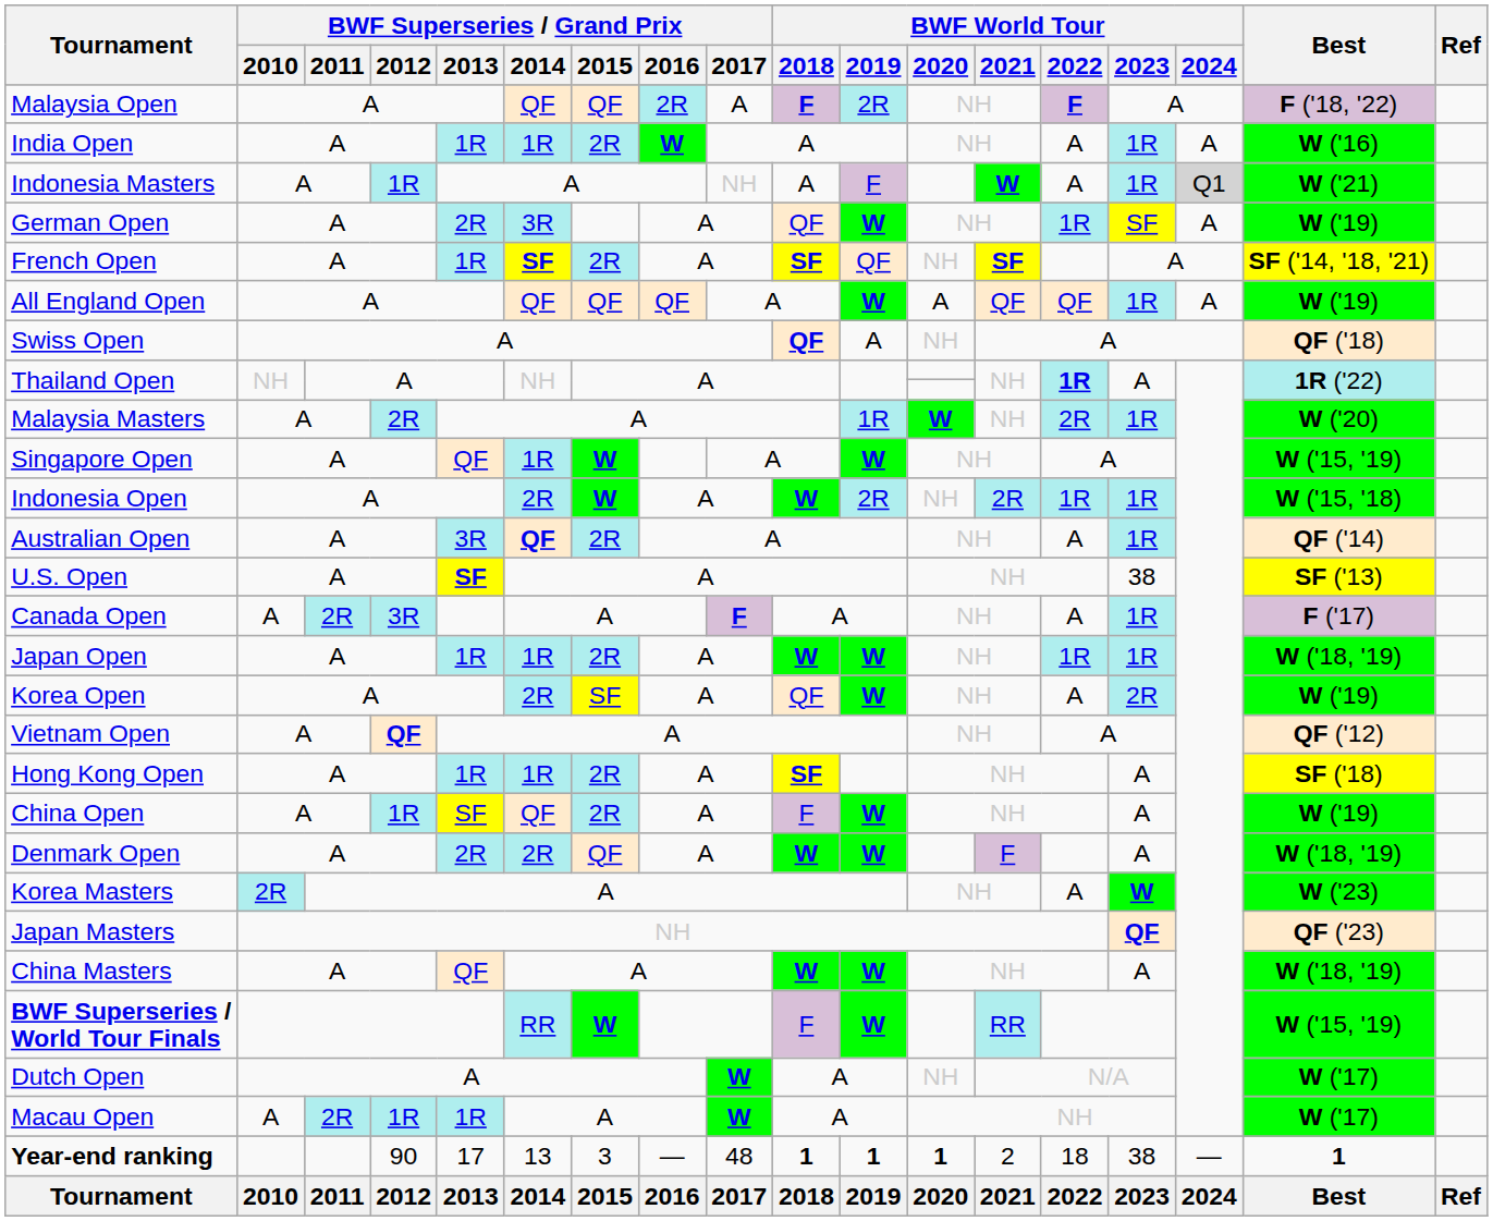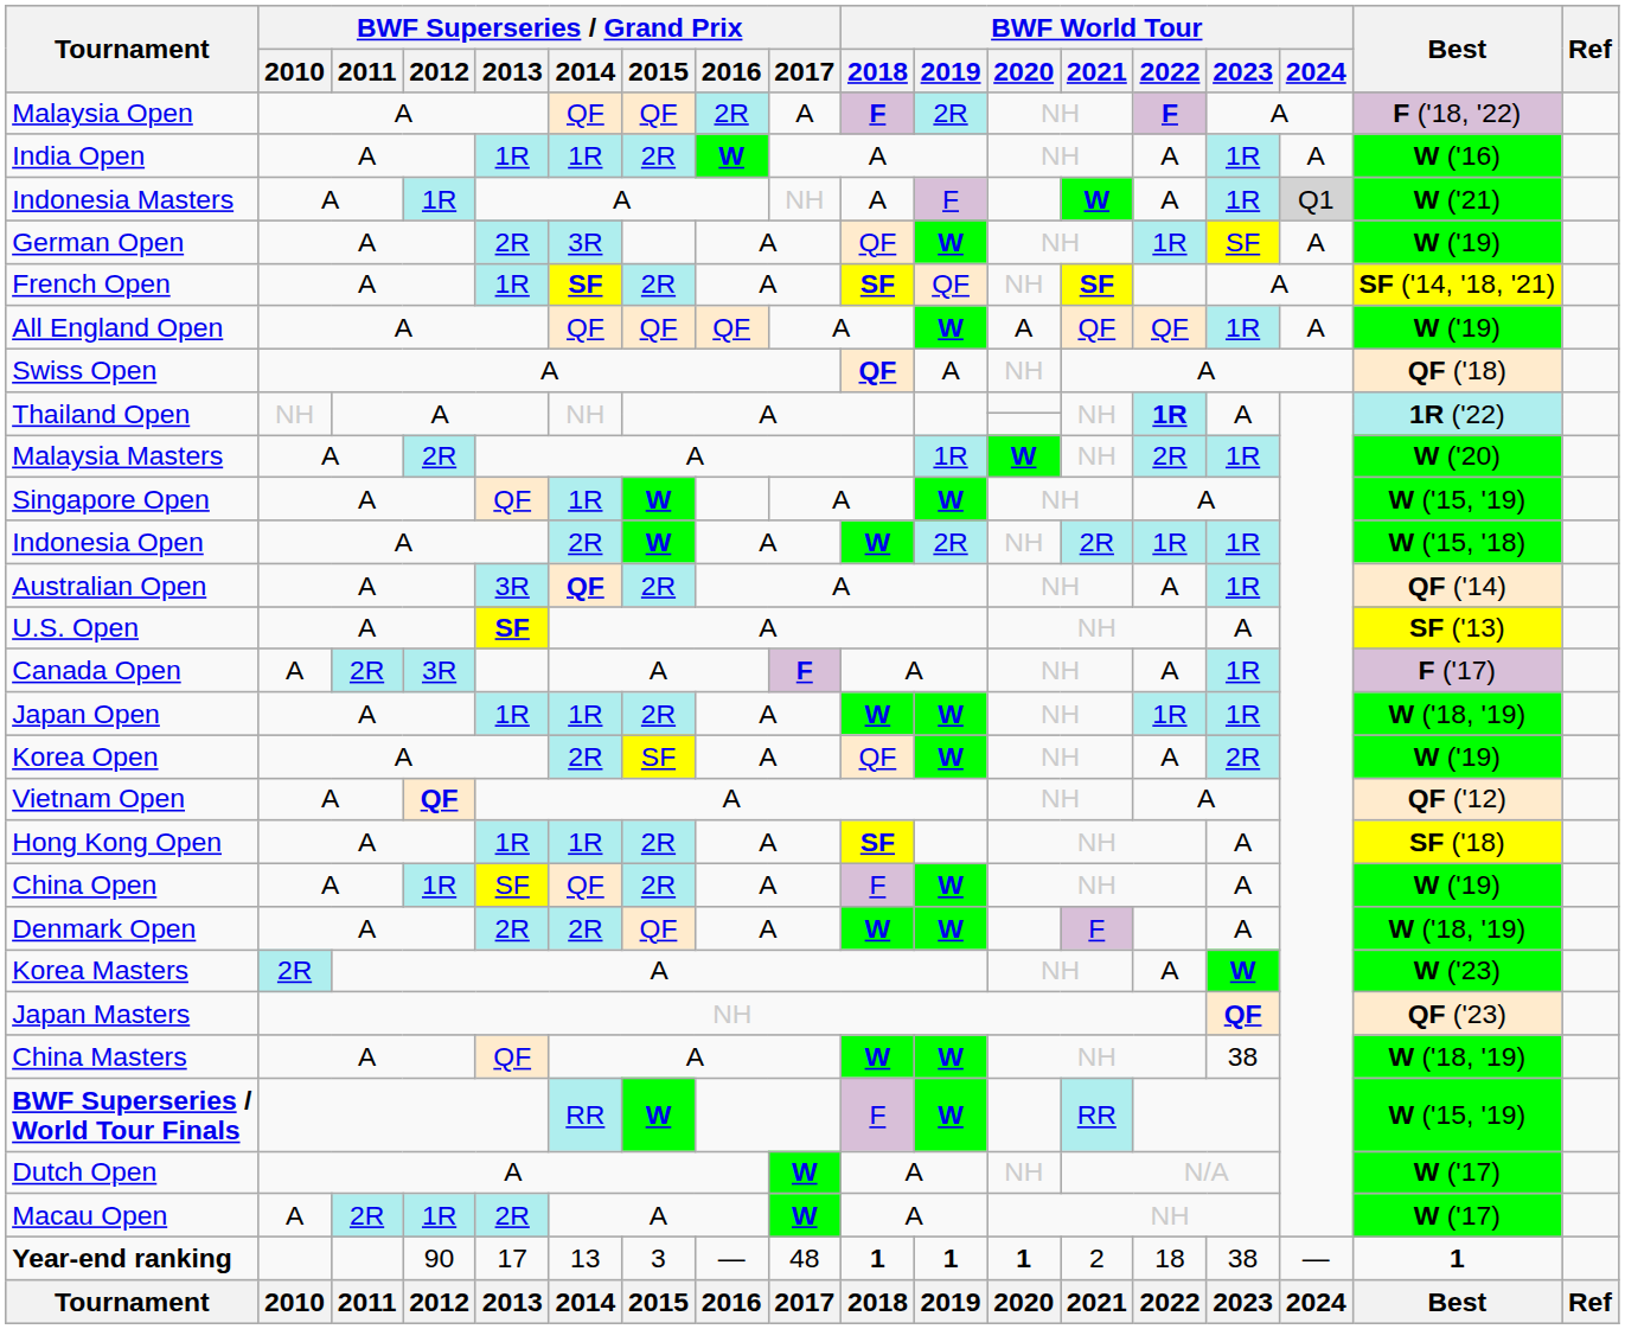 <table class="wikitable" style="font-size: 90%; text-align:center">
 <tr>
 <th rowspan="2">Tournament</th>
 <th colspan="8"><a href='#'>BWF Superseries</a> / <a href='#'>Grand Prix</a></th>
 <th colspan="7"><a href='#'>BWF World Tour</a></th>
 <th rowspan="2">Best</th>
 <th rowspan="2">Ref</th>
 </tr>
 <tr>
 <th>2010</th>
 <th>2011</th>
 <th>2012</th>
 <th>2013</th>
 <th>2014</th>
 <th>2015</th>
 <th>2016</th>
 <th>2017</th>
 <th><a href='#'>2018</a></th>
 <th><a href='#'>2019</a></th>
 <th><a href='#'>2020</a></th>
 <th><a href='#'>2021</a></th>
 <th><a href='#'>2022</a></th>
 <th><a href='#'>2023</a></th>
 <th><a href='#'>2024</a></th>
 </tr>
 <tr>
 <td align=left><a href='#'>Malaysia Open</a></td>
 <td colspan="4">A</td>
 <td bgcolor=FFEBCD><a href='#'>QF</a></td>
 <td bgcolor=FFEBCD><a href='#'>QF</a></td>
 <td bgcolor=AFEEEE><a href='#'>2R</a></td>
 <td>A</td>
 <td bgcolor=D8BFD8><strong><a href='#'>F</a></strong></td>
 <td bgcolor=AFEEEE><a href='#'>2R</a></td>
 <td colspan="2" style=color:#ccc>NH</td>
 <td bgcolor=D8BFD8><strong><a href='#'>F</a></strong></td>
 <td colspan="2">A</td>
 <td bgcolor=D8BFD8><strong>F</strong> ('18, '22)</td>
 <td></td>
 </tr>
 <tr>
 <td align=left><a href='#'>India Open</a></td>
 <td colspan="3">A</td>
 <td bgcolor=AFEEEE><a href='#'>1R</a></td>
 <td bgcolor=AFEEEE><a href='#'>1R</a></td>
 <td bgcolor=AFEEEE><a href='#'>2R</a></td>
 <td bgcolor=00FF00><a href='#'><strong>W</strong></a></td>
 <td colspan="3">A</td>
 <td colspan="2" style=color:#ccc>NH</td>
 <td>A</td>
 <td bgcolor=AFEEEE><a href='#'>1R</a></td>
 <td>A</td>
 <td bgcolor=00FF00><strong>W</strong> ('16)</td>
 </tr>
 <tr>
 <td align=left><a href='#'>Indonesia Masters</a></td>
 <td colspan="2">A</td>
 <td bgcolor=AFEEEE><a href='#'>1R</a></td>
 <td colspan="4">A</td>
 <td style=color:#ccc>NH</td>
 <td>A</td>
 <td bgcolor=D8BFD8><a href='#'>F</a></td>
 <td><a href='#'></a></td>
 <td bgcolor=00FF00><strong><a href='#'>W</a></strong></td>
 <td>A</td>
 <td bgcolor=AFEEEE><a href='#'>1R</a></td>
 <td style="background: lightgrey;">Q1</td>
 <td bgcolor=00FF00><strong>W</strong> ('21)</td>
 <td></td>
 </tr>
 <tr>
 <td align=left><a href='#'>German Open</a></td>
 <td colspan="3">A</td>
 <td bgcolor=AFEEEE><a href='#'>2R</a></td>
 <td bgcolor=AFEEEE><a href='#'>3R</a></td>
 <td><a href='#'></a></td>
 <td colspan="2">A</td>
 <td bgcolor=FFEBCD><a href='#'>QF</a></td>
 <td bgcolor=00FF00><a href='#'><strong>W</strong></a></td>
 <td colspan="2" style=color:#ccc>NH</td>
 <td bgcolor=AFEEEE><a href='#'>1R</a></td>
 <td bgcolor=FFFF00><a href='#'>SF</a></td>
 <td>A</td>
 <td bgcolor=00FF00><strong>W</strong> ('19)</td>
 <td></td>
 </tr>
 <tr>
 <td align=left><a href='#'>French Open</a></td>
 <td colspan="3">A</td>
 <td bgcolor=AFEEEE><a href='#'>1R</a></td>
 <td bgcolor=FFFF00><a href='#'><strong>SF</strong></a></td>
 <td bgcolor=AFEEEE><a href='#'>2R</a></td>
 <td colspan="2">A</td>
 <td bgcolor=FFFF00><a href='#'><strong>SF</strong></a></td>
 <td bgcolor=FFEBCD><a href='#'>QF</a></td>
 <td style=color:#ccc>NH</td>
 <td bgcolor=FFFF00><strong><a href='#'>SF</a></strong></td>
 <td><a href='#'></a></td>
 <td colspan="2">A</td>
 <td bgcolor=FFFF00><strong>SF</strong> ('14, '18, '21)</td>
 <td></td>
 </tr>
 <tr>
 <td align=left><a href='#'>All England Open</a></td>
 <td colspan="4">A</td>
 <td bgcolor=FFEBCD><a href='#'>QF</a></td>
 <td bgcolor=FFEBCD><a href='#'>QF</a></td>
 <td bgcolor=FFEBCD><a href='#'>QF</a></td>
 <td colspan="2">A</td>
 <td bgcolor=00FF00><a href='#'><strong>W</strong></a></td>
 <td>A</td>
 <td bgcolor=FFEBCD><a href='#'>QF</a></td>
 <td bgcolor=FFEBCD><a href='#'>QF</a></td>
 <td bgcolor=AFEEEE><a href='#'>1R</a></td>
 <td>A</td>
 <td bgcolor=00FF00><strong>W</strong> ('19)</td>
 <td></td>
 </tr>
 <tr>
 <td align=left><a href='#'>Swiss Open</a></td>
 <td colspan="8">A</td>
 <td bgcolor=FFEBCD><a href='#'><strong>QF</strong></a></td>
 <td>A</td>
 <td style=color:#ccc>NH</td>
 <td colspan="4">A</td>
 <td bgcolor=FFEBCD><strong>QF</strong> ('18)</td>
 <td></td>
 </tr>
 <tr>
 <td rowspan="2" align=left><a href='#'>Thailand Open</a></td>
 <td rowspan="2" style=color:#ccc>NH</td>
 <td rowspan="2" colspan="3">A</td>
 <td rowspan="2" style=color:#ccc>NH</td>
 <td rowspan="2" colspan="4">A</td>
 <td rowspan="2"><a href='#'></a></td>
 <td><a href='#'></a></td>
 <td rowspan="2" style=color:#ccc>NH</td>
 <td rowspan="2" bgcolor=AFEEEE><strong><a href='#'>1R</a></strong></td>
 <td rowspan="2">A</td>
 <td rowspan="20"></td>
 <td rowspan="2" bgcolor=AFEEEE><strong>1R</strong> ('22)</td>
 <td rowspan="2"></td>
 </tr>
 <tr>
 <td><a href='#'></a></td>
 </tr>
 <tr>
 <td align=left><a href='#'>Malaysia Masters</a></td>
 <td colspan="2">A</td>
 <td bgcolor=AFEEEE><a href='#'>2R</a></td>
 <td colspan="6">A</td>
 <td bgcolor=AFEEEE><a href='#'>1R</a></td>
 <td bgcolor=00FF00><a href='#'><strong>W</strong></a></td>
 <td style=color:#ccc>NH</td>
 <td bgcolor=AFEEEE><a href='#'>2R</a></td>
 <td bgcolor=AFEEEE><a href='#'>1R</a></td>
 <td bgcolor=00FF00><strong>W</strong> ('20)</td>
 <td></td>
 </tr>
 <tr>
 <td align=left><a href='#'>Singapore Open</a></td>
 <td colspan="3">A</td>
 <td bgcolor=FFEBCD><a href='#'>QF</a></td>
 <td bgcolor=AFEEEE><a href='#'>1R</a></td>
 <td bgcolor=00FF00><a href='#'><strong>W</strong></a></td>
 <td><a href='#'></a></td>
 <td colspan="2">A</td>
 <td bgcolor=00FF00><a href='#'><strong>W</strong></a></td>
 <td colspan="2" style=color:#ccc>NH</td>
 <td colspan="2">A</td>
 <td bgcolor=00FF00><strong>W</strong> ('15, '19)</td>
 <td></td>
 </tr>
 <tr>
 <td align=left><a href='#'>Indonesia Open</a></td>
 <td colspan="4">A</td>
 <td bgcolor=AFEEEE><a href='#'>2R</a></td>
 <td bgcolor=00FF00><a href='#'><strong>W</strong></a></td>
 <td colspan="2">A</td>
 <td bgcolor=00FF00><a href='#'><strong>W</strong></a></td>
 <td bgcolor=AFEEEE><a href='#'>2R</a></td>
 <td style=color:#ccc>NH</td>
 <td bgcolor=AFEEEE><a href='#'>2R</a></td>
 <td bgcolor=AFEEEE><a href='#'>1R</a></td>
 <td bgcolor=AFEEEE><a href='#'>1R</a></td>
 <td bgcolor=00FF00><strong>W</strong> ('15, '18)</td>
 <td></td>
 </tr>
 <tr>
 <td align=left><a href='#'>Australian Open</a></td>
 <td colspan="3">A</td>
 <td bgcolor=AFEEEE><a href='#'>3R</a></td>
 <td bgcolor=FFEBCD><a href='#'><strong>QF</strong></a></td>
 <td bgcolor=AFEEEE><a href='#'>2R</a></td>
 <td colspan="4">A</td>
 <td colspan="2" style=color:#ccc>NH</td>
 <td>A</td>
 <td bgcolor=AFEEEE><a href='#'>1R</a></td>
 <td bgcolor=FFEBCD><strong>QF</strong> ('14)</td>
 <td></td>
 </tr>
 <tr>
 <td align=left><a href='#'>U.S. Open</a></td>
 <td colspan="3">A</td>
 <td bgcolor=FFFF00><a href='#'><strong>SF</strong></a></td>
 <td colspan="6">A</td>
 <td colspan="3" style=color:#ccc>NH</td>
-<td>38</td>
+<td>A</td>
 <td bgcolor=FFFF00><strong>SF</strong> ('13)</td>
 <td></td>
 </tr>
 <tr>
 <td align=left><a href='#'>Canada Open</a></td>
 <td>A</td>
 <td bgcolor=AFEEEE><a href='#'>2R</a></td>
 <td bgcolor=AFEEEE><a href='#'>3R</a></td>
 <td><a href='#'></a></td>
 <td colspan="3">A</td>
 <td bgcolor=D8BFD8><a href='#'><strong>F</strong></a></td>
 <td colspan="2">A</td>
 <td colspan="2" style=color:#ccc>NH</td>
 <td>A</td>
 <td bgcolor=AFEEEE><a href='#'>1R</a></td>
 <td bgcolor=D8BFD8><strong>F</strong> ('17)</td>
 <td></td>
 </tr>
 <tr>
 <td align=left><a href='#'>Japan Open</a></td>
 <td colspan="3">A</td>
 <td bgcolor=AFEEEE><a href='#'>1R</a></td>
 <td bgcolor=AFEEEE><a href='#'>1R</a></td>
 <td bgcolor=AFEEEE><a href='#'>2R</a></td>
 <td colspan="2">A</td>
 <td bgcolor=00FF00><a href='#'><strong>W</strong></a></td>
 <td bgcolor=00FF00><a href='#'><strong>W</strong></a></td>
 <td colspan="2" style=color:#ccc>NH</td>
 <td bgcolor=AFEEEE><a href='#'>1R</a></td>
 <td bgcolor=AFEEEE><a href='#'>1R</a></td>
 <td bgcolor=00FF00><strong>W</strong> ('18, '19)</td>
 <td></td>
 </tr>
 <tr>
 <td align=left><a href='#'>Korea Open</a></td>
 <td colspan="4">A</td>
 <td bgcolor=AFEEEE><a href='#'>2R</a></td>
 <td bgcolor=FFFF00><a href='#'>SF</a></td>
 <td colspan="2">A</td>
 <td bgcolor=FFEBCD><a href='#'>QF</a></td>
 <td bgcolor=00FF00><a href='#'><strong>W</strong></a></td>
 <td colspan="2" style=color:#ccc>NH</td>
 <td>A</td>
 <td bgcolor=AFEEEE><a href='#'>2R</a></td>
 <td bgcolor=00FF00><strong>W</strong> ('19)</td>
 <td></td>
 </tr>
 <tr>
 <td align=left><a href='#'>Vietnam Open</a></td>
 <td colspan="2">A</td>
 <td bgcolor=FFEBCD><a href='#'><strong>QF</strong></a></td>
 <td colspan="7">A</td>
 <td colspan="2" style=color:#ccc>NH</td>
 <td colspan="2">A</td>
 <td bgcolor=FFEBCD><strong>QF</strong> ('12)</td>
 <td></td>
 </tr>
 <tr>
 <td align=left><a href='#'>Hong Kong Open</a></td>
 <td colspan="3">A</td>
 <td bgcolor=AFEEEE><a href='#'>1R</a></td>
 <td bgcolor=AFEEEE><a href='#'>1R</a></td>
 <td bgcolor=AFEEEE><a href='#'>2R</a></td>
 <td colspan="2">A</td>
 <td bgcolor=FFFF00><a href='#'><strong>SF</strong></a></td>
 <td><a href='#'></a></td>
 <td colspan="3" style=color:#ccc>NH</td>
 <td>A</td>
 <td bgcolor=FFFF00><strong>SF</strong> ('18)</td>
 <td></td>
 </tr>
 <tr>
 <td align=left><a href='#'>China Open</a></td>
 <td colspan="2">A</td>
 <td bgcolor=AFEEEE><a href='#'>1R</a></td>
 <td bgcolor=FFFF00><a href='#'>SF</a></td>
 <td bgcolor=FFEBCD><a href='#'>QF</a></td>
 <td bgcolor=AFEEEE><a href='#'>2R</a></td>
 <td colspan="2">A</td>
 <td bgcolor=D8BFD8><a href='#'>F</a></td>
 <td bgcolor=00FF00><a href='#'><strong>W</strong></a></td>
 <td colspan="3" style=color:#ccc>NH</td>
 <td>A</td>
 <td bgcolor=00FF00><strong>W</strong> ('19)</td>
 <td></td>
 </tr>
 <tr>
 <td align=left><a href='#'>Denmark Open</a></td>
 <td colspan="3">A</td>
 <td bgcolor=AFEEEE><a href='#'>2R</a></td>
 <td bgcolor=AFEEEE><a href='#'>2R</a></td>
 <td bgcolor=FFEBCD><a href='#'>QF</a></td>
 <td colspan="2">A</td>
 <td bgcolor=00FF00><a href='#'><strong>W</strong></a></td>
 <td bgcolor=00FF00><a href='#'><strong>W</strong></a></td>
 <td><a href='#'></a></td>
 <td bgcolor=D8BFD8><a href='#'>F</a></td>
 <td><a href='#'></a></td>
 <td>A</td>
 <td bgcolor=00FF00><strong>W</strong> ('18, '19)</td>
 <td></td>
 </tr>
 <tr>
 <td align=left><a href='#'>Korea Masters</a></td>
 <td bgcolor=AFEEEE><a href='#'>2R</a></td>
 <td colspan="9">A</td>
 <td colspan="2" style=color:#ccc>NH</td>
 <td>A</td>
 <td bgcolor=00FF00><a href='#'><strong>W</strong></a></td>
 <td bgcolor=00FF00><strong>W</strong> ('23)</td>
 <td></td>
 </tr>
 <tr>
 <td align=left><a href='#'>Japan Masters</a></td>
 <td colspan="13" style=color:#ccc>NH</td>
 <td bgcolor=FFEBCD><a href='#'><strong>QF</strong></a></td>
 <td bgcolor=FFEBCD><strong>QF</strong> ('23)</td>
 <td></td>
 </tr>
 <tr>
 <td align=left><a href='#'>China Masters</a></td>
 <td colspan="3">A</td>
 <td bgcolor=FFEBCD><a href='#'>QF</a></td>
 <td colspan="4">A</td>
 <td bgcolor=00FF00><a href='#'><strong>W</strong></a></td>
 <td bgcolor=00FF00><a href='#'><strong>W</strong></a></td>
 <td colspan="3" style=color:#ccc>NH</td>
-<td>A</td>
+<td>38</td>
 <td bgcolor=00FF00><strong>W</strong> ('18, '19)</td>
 <td></td>
 </tr>
 <tr>
 <td align=left><strong><a href='#'>BWF Superseries</a> /<br><a href='#'>World Tour Finals</a></strong></td>
 <td colspan="4"></td>
 <td bgcolor=AFEEEE><a href='#'>RR</a></td>
 <td bgcolor=00FF00><a href='#'><strong>W</strong></a></td>
 <td colspan="2"></td>
 <td bgcolor=D8BFD8><a href='#'>F</a></td>
 <td bgcolor=00FF00><a href='#'><strong>W</strong></a></td>
 <td></td>
 <td bgcolor=AFEEEE><a href='#'>RR</a></td>
 <td colspan="2"></td>
 <td bgcolor=00FF00><strong>W</strong> ('15, '19)</td>
 <td></td>
 </tr>
 <tr>
 <td align=left><a href='#'>Dutch Open</a></td>
 <td colspan="7">A</td>
 <td bgcolor=00FF00><a href='#'><strong>W</strong></a></td>
 <td colspan="2">A</td>
 <td style=color:#ccc>NH</td>
 <td colspan="4" style=color:#ccc>N/A</td>
 <td bgcolor=00FF00><strong>W</strong> ('17)</td>
 <td></td>
 </tr>
 <tr>
 <td align=left><a href='#'>Macau Open</a></td>
 <td>A</td>
 <td bgcolor=AFEEEE><a href='#'>2R</a></td>
 <td bgcolor=AFEEEE><a href='#'>1R</a></td>
-<td bgcolor=AFEEEE><a href='#'>1R</a></td>
+<td bgcolor=AFEEEE><a href='#'>2R</a></td>
 <td colspan="3">A</td>
 <td bgcolor=00FF00><a href='#'><strong>W</strong></a></td>
 <td colspan="2">A</td>
 <td colspan="5" style=color:#ccc>NH</td>
 <td bgcolor=00FF00><strong>W</strong> ('17)</td>
 <td></td>
 </tr>
 <tr>
 <td align=left><strong>Year-end ranking</strong></td>
 <td></td>
 <td></td>
 <td>90</td>
 <td>17</td>
 <td>13</td>
 <td>3</td>
 <td>—</td>
 <td>48</td>
 <td><strong>1</strong></td>
 <td><strong>1</strong></td>
 <td><strong>1</strong></td>
 <td>2</td>
 <td>18</td>
 <td>38</td>
 <td>—</td>
 <td><strong>1</strong></td>
 <td></td>
 </tr>
 <tr>
 <th>Tournament</th>
 <th>2010</th>
 <th>2011</th>
 <th>2012</th>
 <th>2013</th>
 <th>2014</th>
 <th>2015</th>
 <th>2016</th>
 <th>2017</th>
 <th>2018</th>
 <th>2019</th>
 <th>2020</th>
 <th>2021</th>
 <th>2022</th>
 <th>2023</th>
 <th>2024</th>
 <th>Best</th>
 <th>Ref</th>
 </tr>
 </table>
